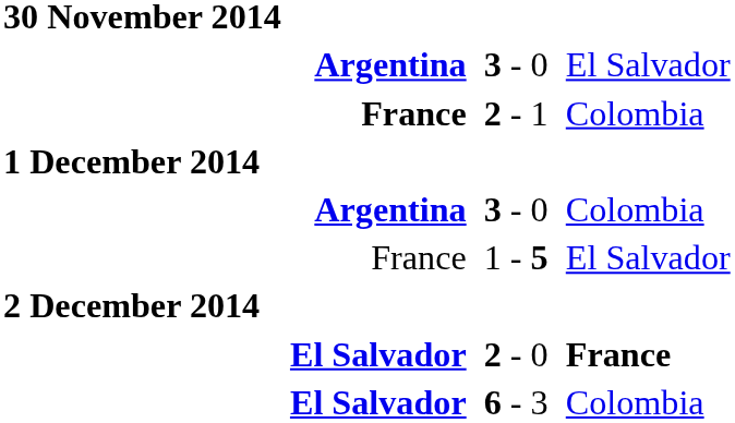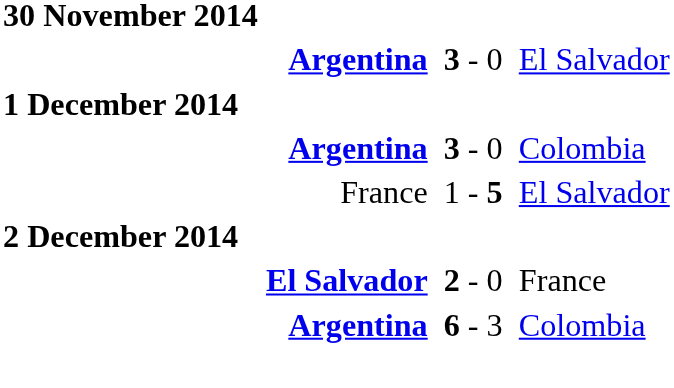 <table>
 <tr>
 <td><strong>30 November 2014</strong></td>
 </tr>
 <tr>
 <td></td>
 <td align=right><strong><a href='#'>Argentina</a></strong></td>
 <td></td>
 <td><strong>3</strong> - 0</td>
 <td></td>
 <td><a href='#'>El Salvador</a></td>
-</tr>
-<tr>
-<td></td>
-<td align=right><strong>France</strong></td>
-<td></td>
-<td><strong>2</strong> - 1</td>
-<td></td>
-<td><a href='#'>Colombia</a></td>
 </tr>
 <tr>
 <td><strong>1 December 2014</strong></td>
 </tr>
 <tr>
 <td></td>
 <td align=right><strong><a href='#'>Argentina</a></strong></td>
 <td></td>
 <td><strong>3</strong> - 0</td>
 <td></td>
 <td><a href='#'>Colombia</a></td>
 </tr>
 <tr>
 <td></td>
 <td align=right>France</td>
 <td></td>
 <td>1 - <strong>5</strong></td>
 <td></td>
 <td><a href='#'>El Salvador</a></td>
 </tr>
 <tr>
 <td><strong>2 December 2014</strong></td>
 </tr>
 <tr>
 <td></td>
 <td align=right><strong><a href='#'>El Salvador</a></strong></td>
 <td></td>
 <td><strong>2</strong> - 0</td>
 <td></td>
-<td><strong>France</strong></td>
+<td>France</td>
 </tr>
 <tr>
 <td></td>
-<td align=right><strong><a href='#'>El Salvador</a></strong></td>
+<td align=right><strong><a href='#'>Argentina</a></strong></td>
 <td></td>
 <td><strong>6</strong> - 3</td>
 <td></td>
 <td><a href='#'>Colombia</a></td>
 </tr>
 </table>
